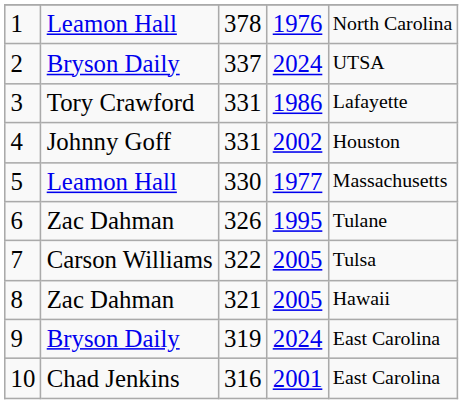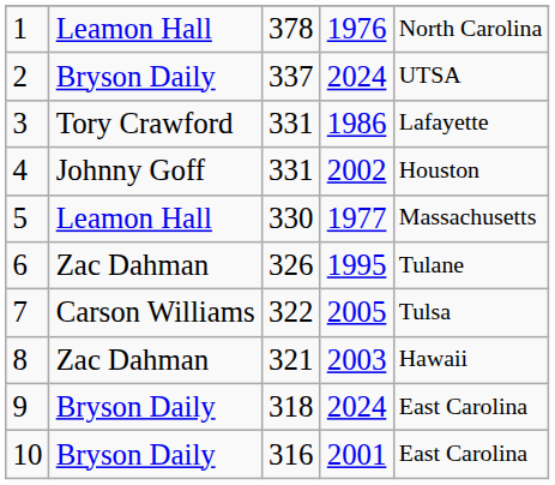 <table class="wikitable">
 <tr>
 </tr>
 <tr>
 <td>1</td>
 <td><a href='#'>Leamon Hall</a></td>
 <td><abbr>378</abbr></td>
 <td><a href='#'>1976</a></td>
 <td style="font-size:80%;">North Carolina</td>
 </tr>
 <tr>
 <td>2</td>
 <td><a href='#'>Bryson Daily</a></td>
 <td><abbr>337</abbr></td>
 <td><a href='#'>2024</a></td>
 <td style="font-size:80%;">UTSA</td>
 </tr>
 <tr>
 <td>3</td>
 <td>Tory Crawford</td>
 <td><abbr>331</abbr></td>
 <td><a href='#'>1986</a></td>
 <td style="font-size:80%;">Lafayette</td>
 </tr>
 <tr>
 <td>4</td>
 <td>Johnny Goff</td>
 <td><abbr>331</abbr></td>
 <td><a href='#'>2002</a></td>
 <td style="font-size:80%;">Houston</td>
 </tr>
 <tr>
 <td>5</td>
 <td><a href='#'>Leamon Hall</a></td>
 <td><abbr>330</abbr></td>
 <td><a href='#'>1977</a></td>
 <td style="font-size:80%;">Massachusetts</td>
 </tr>
 <tr>
 <td>6</td>
 <td>Zac Dahman</td>
 <td><abbr>326</abbr></td>
 <td><a href='#'>1995</a></td>
 <td style="font-size:80%;">Tulane</td>
 </tr>
 <tr>
 <td>7</td>
 <td>Carson Williams</td>
 <td><abbr>322</abbr></td>
 <td><a href='#'>2005</a></td>
 <td style="font-size:80%;">Tulsa</td>
 </tr>
 <tr>
 <td>8</td>
 <td>Zac Dahman</td>
 <td><abbr>321</abbr></td>
-<td><a href='#'>2005</a></td>
+<td><a href='#'>2003</a></td>
 <td style="font-size:80%;">Hawaii</td>
 </tr>
 <tr>
 <td>9</td>
 <td><a href='#'>Bryson Daily</a></td>
-<td><abbr>319</abbr></td>
+<td><abbr>318</abbr></td>
 <td><a href='#'>2024</a></td>
 <td style="font-size:80%;">East Carolina</td>
 </tr>
 <tr>
 <td>10</td>
-<td>Chad Jenkins</td>
+<td><a href='#'>Bryson Daily</a></td>
 <td><abbr>316</abbr></td>
 <td><a href='#'>2001</a></td>
 <td style="font-size:80%;">East Carolina</td>
 </tr>
 </table>
